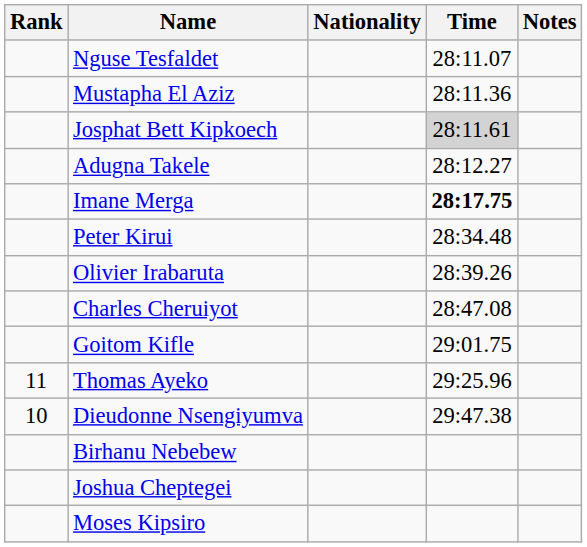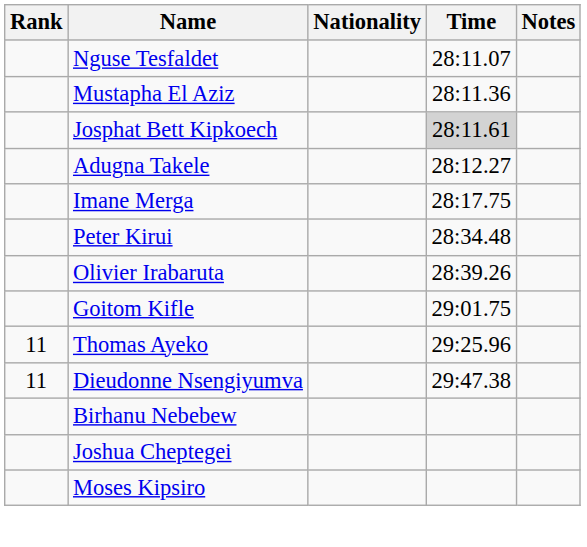 <table class="wikitable sortable" style="text-align:center">
 <tr>
 <th>Rank</th>
 <th>Name</th>
 <th>Nationality</th>
 <th>Time</th>
 <th>Notes</th>
 </tr>
 <tr>
 <td></td>
 <td align=left><a href='#'>Nguse Tesfaldet</a></td>
 <td align=left></td>
 <td>28:11.07</td>
 <td></td>
 </tr>
 <tr>
 <td></td>
 <td align=left><a href='#'>Mustapha El Aziz</a></td>
 <td align=left></td>
 <td>28:11.36</td>
 <td></td>
 </tr>
 <tr>
 <td></td>
 <td align=left><a href='#'>Josphat Bett Kipkoech</a></td>
 <td align=left></td>
 <td style="background: lightgrey;">28:11.61</td>
 <td></td>
 </tr>
 <tr>
 <td></td>
 <td align=left><a href='#'>Adugna Takele</a></td>
 <td align=left></td>
 <td>28:12.27</td>
 <td></td>
 </tr>
 <tr>
 <td></td>
 <td align=left><a href='#'>Imane Merga</a></td>
 <td align=left></td>
-<td><strong>28:17.75</strong></td>
+<td>28:17.75</td>
 <td></td>
 </tr>
 <tr>
 <td></td>
 <td align=left><a href='#'>Peter Kirui</a></td>
 <td align=left></td>
 <td>28:34.48</td>
 <td></td>
 </tr>
 <tr>
 <td></td>
 <td align=left><a href='#'>Olivier Irabaruta</a></td>
 <td align=left></td>
 <td>28:39.26</td>
 <td></td>
 </tr>
 <tr>
 <td></td>
-<td align=left><a href='#'>Charles Cheruiyot</a></td>
-<td align=left></td>
-<td>28:47.08</td>
-<td></td>
-</tr>
-<tr>
-<td></td>
 <td align=left><a href='#'>Goitom Kifle</a></td>
 <td align=left></td>
 <td>29:01.75</td>
 <td></td>
 </tr>
 <tr>
 <td>11</td>
 <td align=left><a href='#'>Thomas Ayeko</a></td>
 <td align=left></td>
 <td>29:25.96</td>
 <td></td>
 </tr>
 <tr>
-<td>10</td>
+<td>11</td>
 <td align=left><a href='#'>Dieudonne Nsengiyumva</a></td>
 <td align=left></td>
 <td>29:47.38</td>
 <td></td>
 </tr>
 <tr>
 <td></td>
 <td align=left><a href='#'>Birhanu Nebebew</a></td>
 <td align=left></td>
 <td></td>
 <td></td>
 </tr>
 <tr>
 <td></td>
 <td align=left><a href='#'>Joshua Cheptegei</a></td>
 <td align=left></td>
 <td></td>
 <td></td>
 </tr>
 <tr>
 <td></td>
 <td align=left><a href='#'>Moses Kipsiro</a></td>
 <td align=left></td>
 <td></td>
 <td></td>
 </tr>
 </table>
